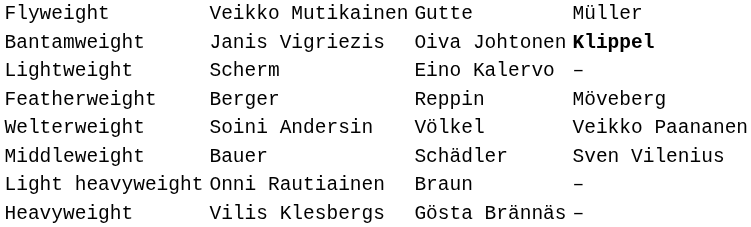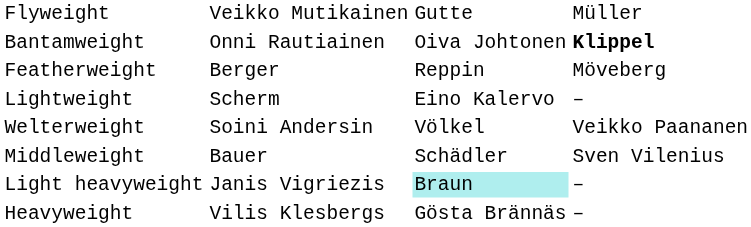 <table>
 <tr>
 <td>Flyweight</td>
 <td> Veikko Mutikainen</td>
 <td> Gutte</td>
 <td> Müller</td>
 </tr>
 <tr>
 <td>Bantamweight</td>
-<td> Janis Vigriezis</td>
+<td> Onni Rautiainen</td>
 <td> Oiva Johtonen</td>
 <td><strong> Klippel</strong></td>
+</tr>
+<tr>
+<td>Featherweight</td>
+<td> Berger</td>
+<td> Reppin</td>
+<td> Möveberg</td>
 </tr>
 <tr>
 <td>Lightweight</td>
 <td> Scherm</td>
 <td> Eino Kalervo</td>
 <td>–</td>
-</tr>
-<tr>
-<td>Featherweight</td>
-<td> Berger</td>
-<td> Reppin</td>
-<td> Möveberg</td>
 </tr>
 <tr>
 <td>Welterweight</td>
 <td> Soini Andersin</td>
 <td> Völkel</td>
 <td> Veikko Paananen</td>
 </tr>
 <tr>
 <td>Middleweight</td>
 <td> Bauer</td>
 <td> Schädler</td>
 <td> Sven Vilenius</td>
 </tr>
 <tr>
 <td>Light heavyweight</td>
-<td> Onni Rautiainen</td>
-<td> Braun</td>
+<td> Janis Vigriezis</td>
+<td style="background: paleturquoise;"> Braun</td>
 <td>–</td>
 </tr>
 <tr>
 <td>Heavyweight</td>
 <td> Vilis Klesbergs</td>
 <td> Gösta Brännäs</td>
 <td>–</td>
 </tr>
 </table>
